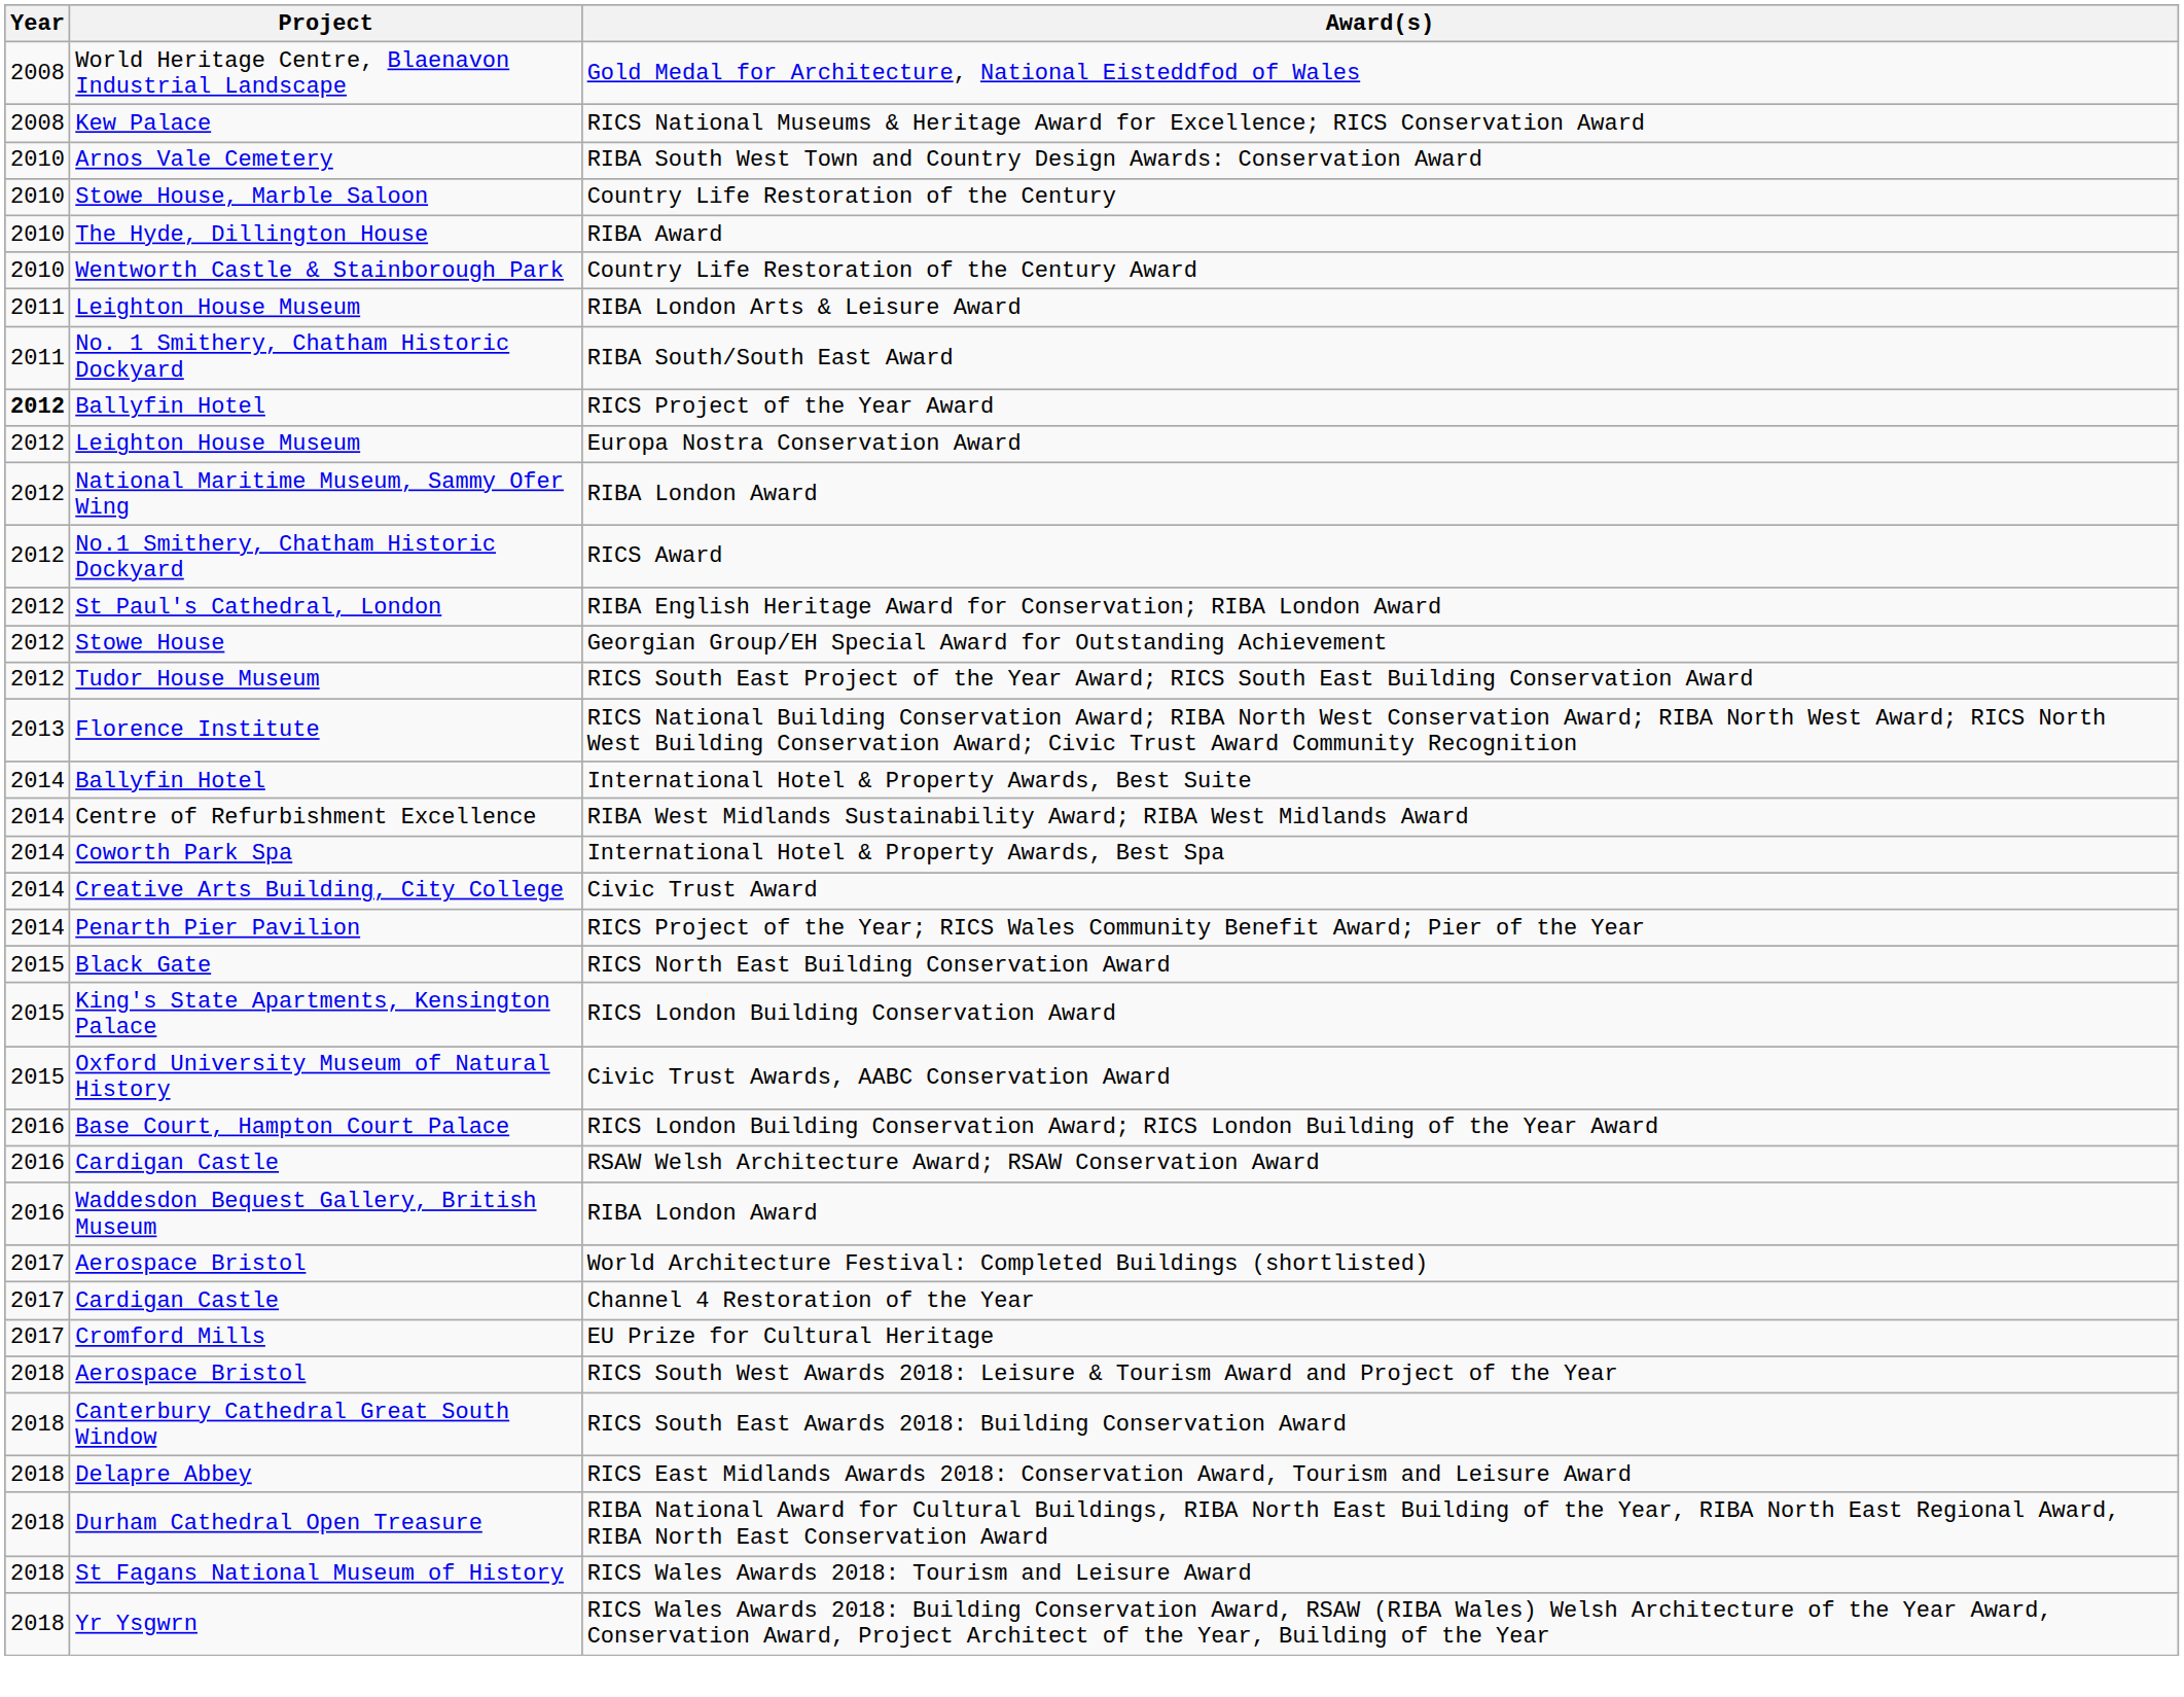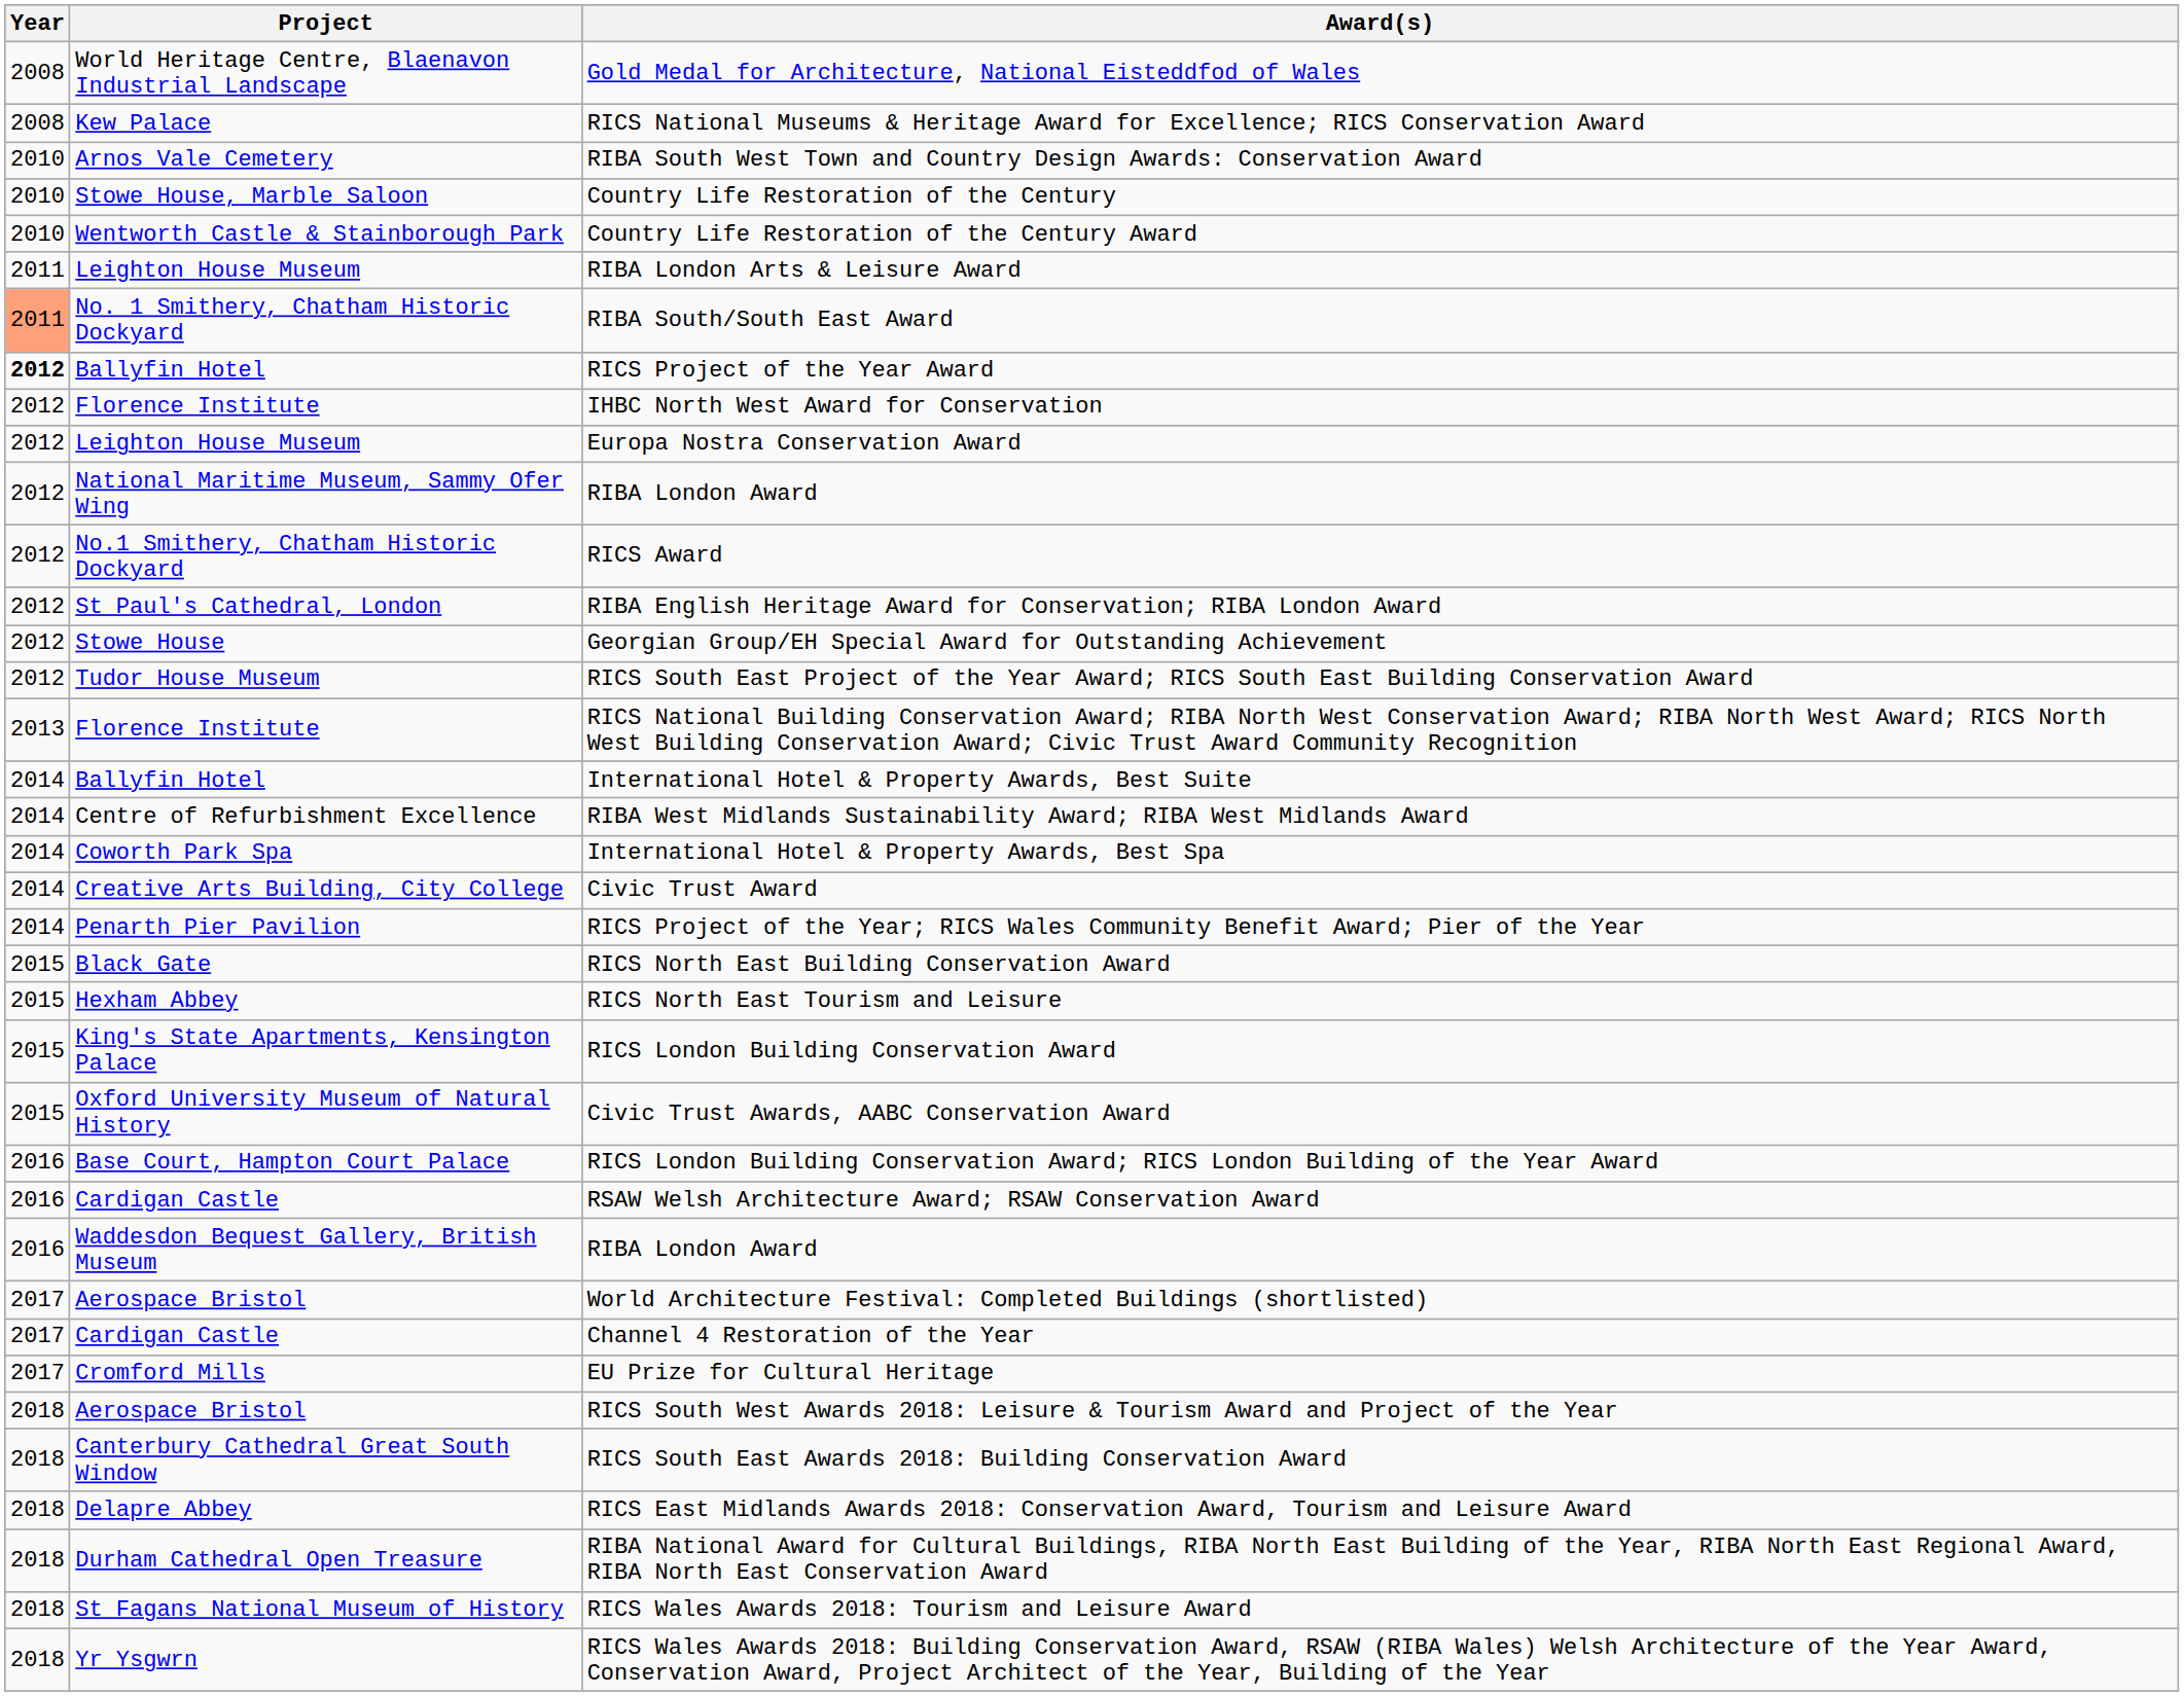 <table class="wikitable">
 <tr>
 <th>Year</th>
 <th>Project</th>
 <th>Award(s)</th>
 </tr>
 <tr>
 <td>2008</td>
 <td>World Heritage Centre, <a href='#'>Blaenavon Industrial Landscape</a></td>
 <td><a href='#'>Gold Medal for Architecture</a>, <a href='#'>National Eisteddfod of Wales</a></td>
 </tr>
 <tr>
 <td>2008</td>
 <td><a href='#'>Kew Palace</a></td>
 <td>RICS National Museums & Heritage Award for Excellence; RICS Conservation Award</td>
 </tr>
 <tr>
 <td>2010</td>
 <td><a href='#'>Arnos Vale Cemetery</a></td>
 <td>RIBA South West Town and Country Design Awards: Conservation Award</td>
 </tr>
 <tr>
 <td>2010</td>
 <td><a href='#'>Stowe House, Marble Saloon</a></td>
 <td>Country Life Restoration of the Century</td>
 </tr>
 <tr>
 <td>2010</td>
-<td><a href='#'>The Hyde, Dillington House</a></td>
-<td>RIBA Award</td>
-</tr>
-<tr>
-<td>2010</td>
 <td><a href='#'>Wentworth Castle & Stainborough Park</a></td>
 <td>Country Life Restoration of the Century Award</td>
 </tr>
 <tr>
 <td>2011</td>
 <td><a href='#'>Leighton House Museum</a></td>
 <td>RIBA London Arts & Leisure Award</td>
 </tr>
 <tr>
-<td>2011</td>
+<td style="background: lightsalmon;">2011</td>
 <td><a href='#'>No. 1 Smithery, Chatham Historic Dockyard</a></td>
 <td>RIBA South/South East Award</td>
 </tr>
 <tr>
 <td><strong>2012</strong></td>
 <td><a href='#'>Ballyfin Hotel</a></td>
 <td>RICS Project of the Year Award</td>
+</tr>
+<tr>
+<td>2012</td>
+<td><a href='#'>Florence Institute</a></td>
+<td>IHBC North West Award for Conservation</td>
 </tr>
 <tr>
 <td>2012</td>
 <td><a href='#'>Leighton House Museum</a></td>
 <td>Europa Nostra Conservation Award</td>
 </tr>
 <tr>
 <td>2012</td>
 <td><a href='#'>National Maritime Museum, Sammy Ofer Wing</a></td>
 <td>RIBA London Award</td>
 </tr>
 <tr>
 <td>2012</td>
 <td><a href='#'>No.1 Smithery, Chatham Historic Dockyard</a></td>
 <td>RICS Award</td>
 </tr>
 <tr>
 <td>2012</td>
 <td><a href='#'>St Paul's Cathedral, London</a></td>
 <td>RIBA English Heritage Award for Conservation; RIBA London Award</td>
 </tr>
 <tr>
 <td>2012</td>
 <td><a href='#'>Stowe House</a></td>
 <td>Georgian Group/EH Special Award for Outstanding Achievement</td>
 </tr>
 <tr>
 <td>2012</td>
 <td><a href='#'>Tudor House Museum</a></td>
 <td>RICS South East Project of the Year Award; RICS South East Building Conservation Award</td>
 </tr>
 <tr>
 <td>2013</td>
 <td><a href='#'>Florence Institute</a></td>
 <td>RICS National Building Conservation Award; RIBA North West Conservation Award; RIBA North West Award; RICS North West Building Conservation Award; Civic Trust Award Community Recognition</td>
 </tr>
 <tr>
 <td>2014</td>
 <td><a href='#'>Ballyfin Hotel</a></td>
 <td>International Hotel & Property Awards, Best Suite</td>
 </tr>
 <tr>
 <td>2014</td>
 <td>Centre of Refurbishment Excellence</td>
 <td>RIBA West Midlands Sustainability Award; RIBA West Midlands Award</td>
 </tr>
 <tr>
 <td>2014</td>
 <td><a href='#'>Coworth Park Spa</a></td>
 <td>International Hotel & Property Awards, Best Spa</td>
 </tr>
 <tr>
 <td>2014</td>
 <td><a href='#'>Creative Arts Building, City College</a></td>
 <td>Civic Trust Award</td>
 </tr>
 <tr>
 <td>2014</td>
 <td><a href='#'>Penarth Pier Pavilion</a></td>
 <td>RICS Project of the Year; RICS Wales Community Benefit Award; Pier of the Year</td>
 </tr>
 <tr>
 <td>2015</td>
 <td><a href='#'>Black Gate</a></td>
 <td>RICS North East Building Conservation Award</td>
+</tr>
+<tr>
+<td>2015</td>
+<td><a href='#'>Hexham Abbey</a></td>
+<td>RICS North East Tourism and Leisure</td>
 </tr>
 <tr>
 <td>2015</td>
 <td><a href='#'>King's State Apartments, Kensington Palace</a></td>
 <td>RICS London Building Conservation Award</td>
 </tr>
 <tr>
 <td>2015</td>
 <td><a href='#'>Oxford University Museum of Natural History</a></td>
 <td>Civic Trust Awards, AABC Conservation Award</td>
 </tr>
 <tr>
 <td>2016</td>
 <td><a href='#'>Base Court, Hampton Court Palace</a></td>
 <td>RICS London Building Conservation Award; RICS London Building of the Year Award</td>
 </tr>
 <tr>
 <td>2016</td>
 <td><a href='#'>Cardigan Castle</a></td>
 <td>RSAW Welsh Architecture Award; RSAW Conservation Award</td>
 </tr>
 <tr>
 <td>2016</td>
 <td><a href='#'>Waddesdon Bequest Gallery, British Museum</a></td>
 <td>RIBA London Award</td>
 </tr>
 <tr>
 <td>2017</td>
 <td><a href='#'>Aerospace Bristol</a></td>
 <td>World Architecture Festival: Completed Buildings (shortlisted)</td>
 </tr>
 <tr>
 <td>2017</td>
 <td><a href='#'>Cardigan Castle</a></td>
 <td>Channel 4 Restoration of the Year</td>
 </tr>
 <tr>
 <td>2017</td>
 <td><a href='#'>Cromford Mills</a></td>
 <td>EU Prize for Cultural Heritage </td>
 </tr>
 <tr>
 <td>2018</td>
 <td><a href='#'>Aerospace Bristol</a></td>
 <td>RICS South West Awards 2018: Leisure & Tourism Award and Project of the Year </td>
 </tr>
 <tr>
 <td>2018</td>
 <td><a href='#'>Canterbury Cathedral Great South Window</a></td>
 <td>RICS South East Awards 2018: Building Conservation Award </td>
 </tr>
 <tr>
 <td>2018</td>
 <td><a href='#'>Delapre Abbey</a></td>
 <td>RICS East Midlands Awards 2018: Conservation Award, Tourism and Leisure Award </td>
 </tr>
 <tr>
 <td>2018</td>
 <td><a href='#'>Durham Cathedral Open Treasure</a></td>
 <td>RIBA National Award for Cultural Buildings, RIBA North East Building of the Year, RIBA North East Regional Award, RIBA North East Conservation Award</td>
 </tr>
 <tr>
 <td>2018</td>
 <td><a href='#'>St Fagans National Museum of History</a></td>
 <td>RICS Wales Awards 2018: Tourism and Leisure Award </td>
 </tr>
 <tr>
 <td>2018</td>
 <td><a href='#'>Yr Ysgwrn</a></td>
 <td>RICS Wales Awards 2018: Building Conservation Award, RSAW (RIBA Wales) Welsh Architecture of the Year Award, Conservation Award, Project Architect of the Year, Building of the Year</td>
 </tr>
 </table>
